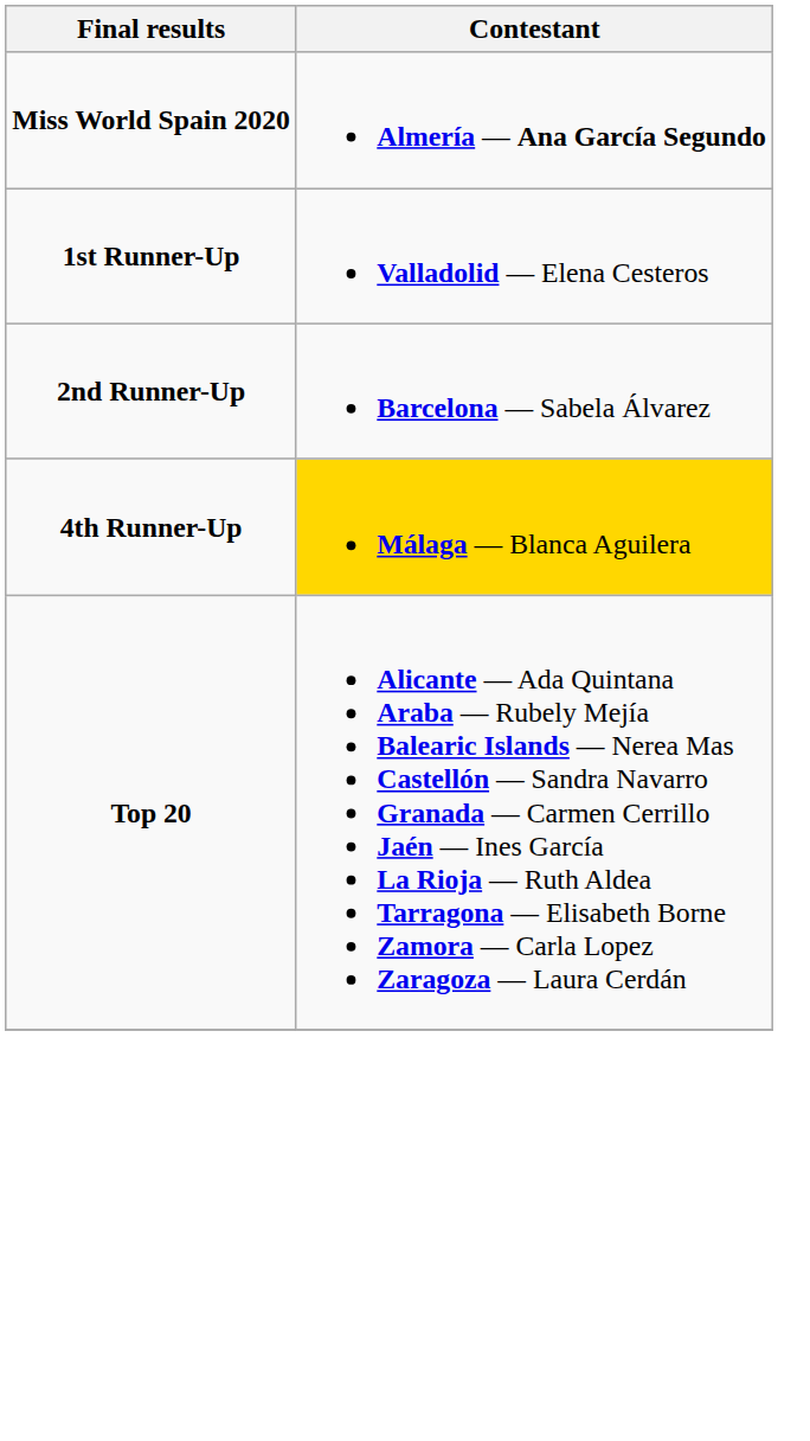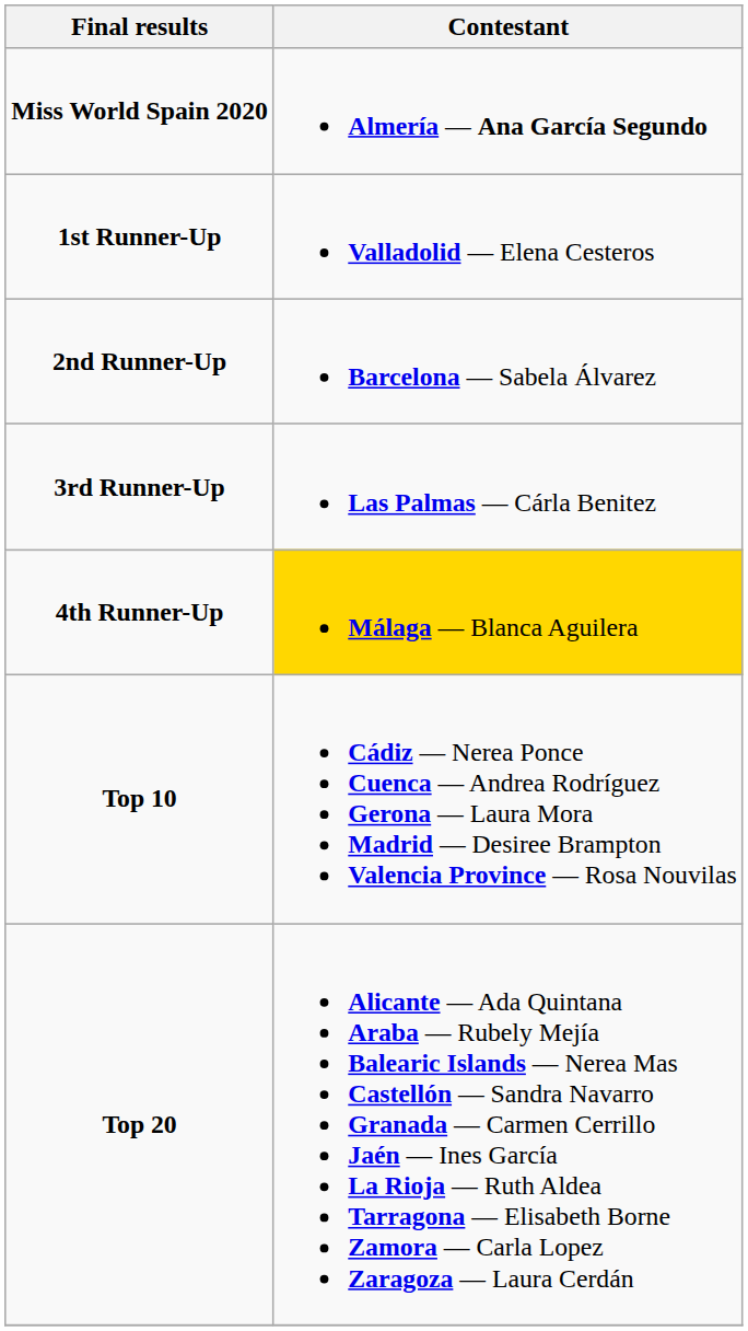 <table class="wikitable sortable" style="font-size: 95%;">
 <tr>
 <th>Final results</th>
 <th>Contestant</th>
 </tr>
 <tr>
 <td style="text-align:center;"><strong>Miss World Spain 2020</strong></td>
 <td><br><ul><li> <strong><a href='#'>Almería</a></strong> — <strong>Ana García Segundo</strong></li></ul></td>
 </tr>
 <tr>
 <td style="text-align:center;"><strong>1st Runner-Up</strong></td>
 <td><br><ul><li> <strong><a href='#'>Valladolid</a></strong> — Elena Cesteros</li></ul></td>
 </tr>
 <tr>
 <td style="text-align:center;"><strong>2nd Runner-Up</strong></td>
 <td><br><ul><li> <strong><a href='#'>Barcelona</a></strong> — Sabela Álvarez</li></ul></td>
 </tr>
 <tr>
+<td style="text-align:center;"><strong>3rd Runner-Up</strong></td>
+<td><br><ul><li> <strong><a href='#'>Las Palmas</a></strong> — Cárla Benitez</li></ul></td>
+</tr>
+<tr>
 <td style="text-align:center;"><strong>4th Runner-Up</strong></td>
 <td style="background: gold;"><br><ul><li> <strong><a href='#'>Málaga</a></strong> — Blanca Aguilera</li></ul></td>
+</tr>
+<tr>
+<td style="text-align:center;"><strong>Top 10</strong></td>
+<td><br><ul><li> <strong><a href='#'>Cádiz</a></strong> — Nerea Ponce</li><li> <strong><a href='#'>Cuenca</a></strong> — Andrea Rodríguez</li><li> <strong><a href='#'>Gerona</a></strong> — Laura Mora</li><li> <strong><a href='#'>Madrid</a></strong> — Desiree Brampton</li><li> <strong><a href='#'>Valencia Province</a></strong> — Rosa Nouvilas</li></ul></td>
 </tr>
 <tr>
 <td style="text-align:center;"><strong>Top 20</strong></td>
 <td><br><ul><li> <strong><a href='#'>Alicante</a></strong> — Ada Quintana</li><li> <strong><a href='#'>Araba</a></strong> — Rubely Mejía</li><li> <strong><a href='#'>Balearic Islands</a></strong> — Nerea Mas</li><li> <strong><a href='#'>Castellón</a></strong> — Sandra Navarro</li><li> <strong><a href='#'>Granada</a></strong> — Carmen Cerrillo</li><li> <strong><a href='#'>Jaén</a></strong> — Ines García</li><li> <strong><a href='#'>La Rioja</a></strong> — Ruth Aldea</li><li> <strong><a href='#'>Tarragona</a></strong> — Elisabeth Borne</li><li> <strong><a href='#'>Zamora</a></strong> — Carla Lopez</li><li> <strong><a href='#'>Zaragoza</a></strong> — Laura Cerdán</li></ul></td>
 </tr>
 <tr>
 </tr>
 </table>
